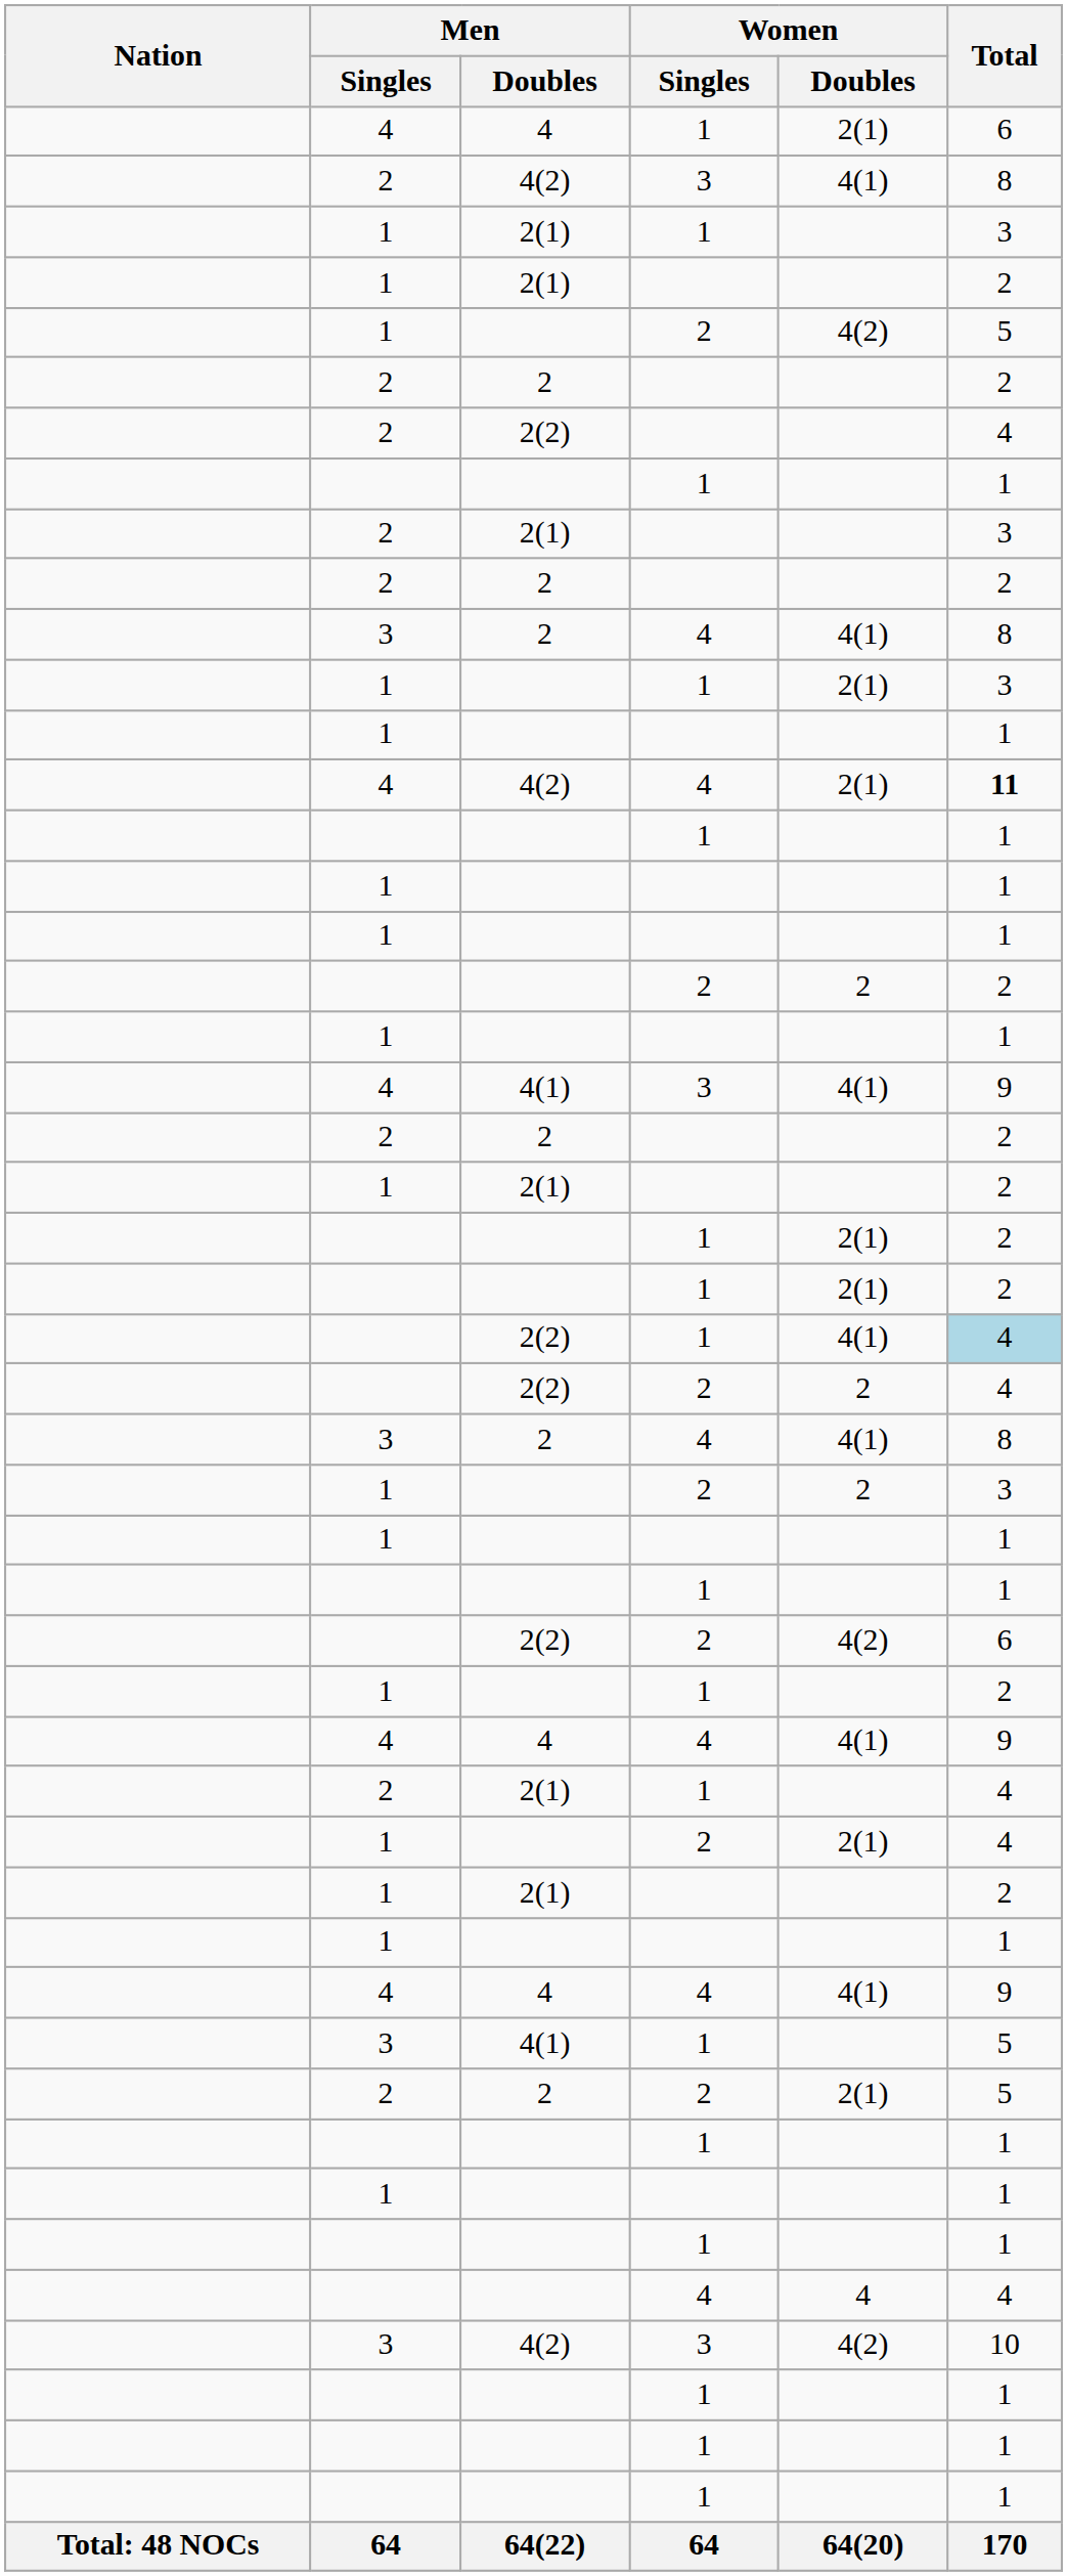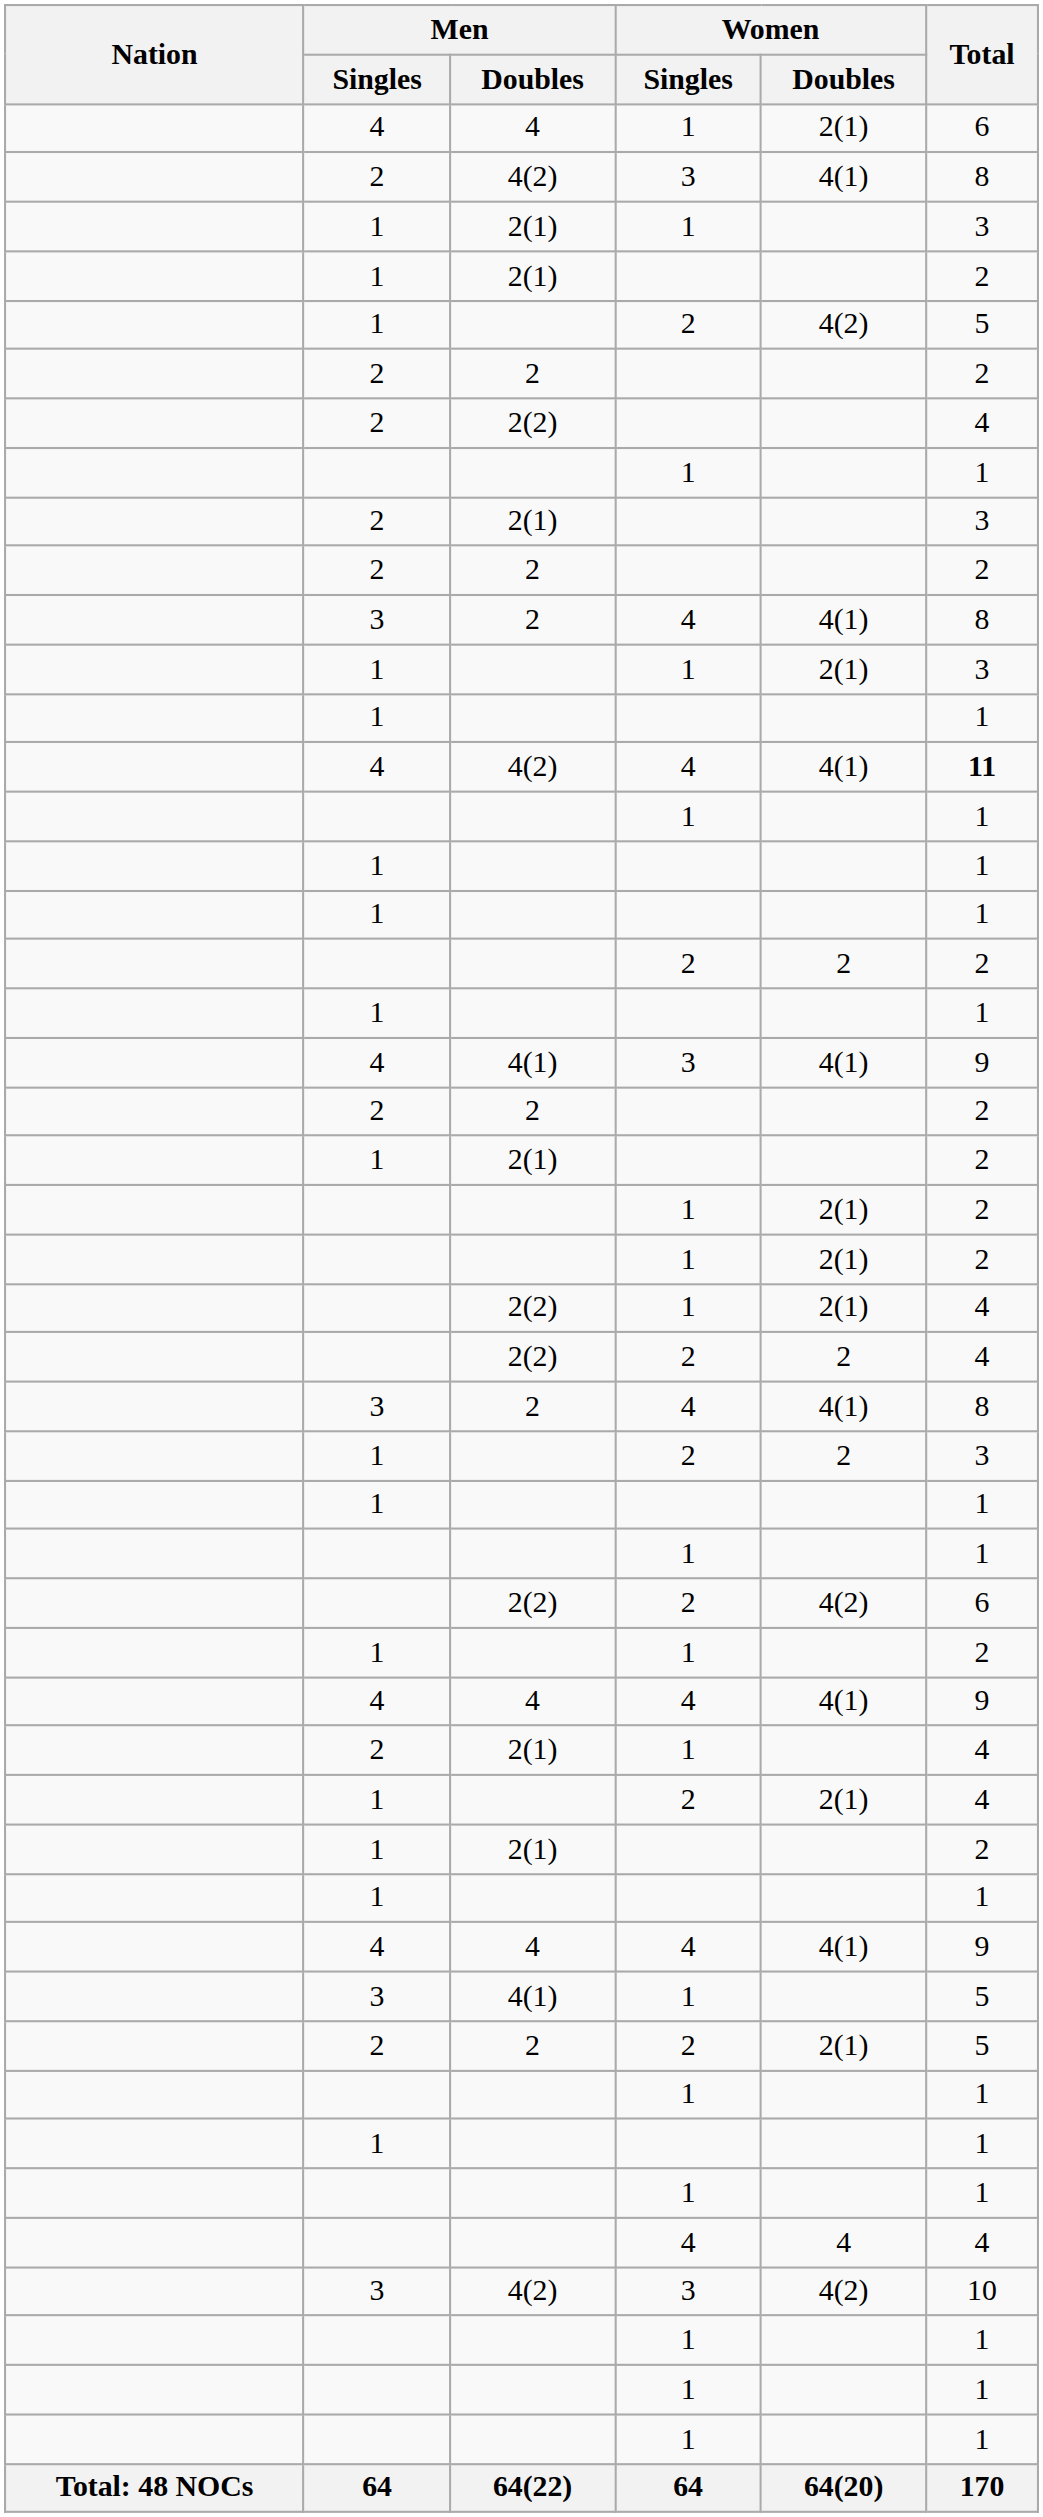 <table class="wikitable" width=500 style="text-align:center; font-size:90%">
 <tr>
 <th rowspan="2" align="left">Nation</th>
 <th colspan="2">Men</th>
 <th colspan="2">Women</th>
 <th rowspan="2">Total</th>
 </tr>
 <tr>
 <th>Singles</th>
 <th>Doubles</th>
 <th>Singles</th>
 <th>Doubles</th>
 </tr>
 <tr>
 <td align=left></td>
 <td>4</td>
 <td>4</td>
 <td>1</td>
 <td>2(1)</td>
 <td>6</td>
 </tr>
 <tr>
 <td align=left></td>
 <td>2</td>
 <td>4(2)</td>
 <td>3</td>
 <td>4(1)</td>
 <td>8</td>
 </tr>
 <tr>
 <td align=left></td>
 <td>1</td>
 <td>2(1)</td>
 <td>1</td>
 <td></td>
 <td>3</td>
 </tr>
 <tr>
 <td align=left></td>
 <td>1</td>
 <td>2(1)</td>
 <td></td>
 <td></td>
 <td>2</td>
 </tr>
 <tr>
 <td align=left></td>
 <td>1</td>
 <td></td>
 <td>2</td>
 <td>4(2)</td>
 <td>5</td>
 </tr>
 <tr>
 <td align=left></td>
 <td>2</td>
 <td>2</td>
 <td></td>
 <td></td>
 <td>2</td>
 </tr>
 <tr>
 <td align=left></td>
 <td>2</td>
 <td>2(2)</td>
 <td></td>
 <td></td>
 <td>4</td>
 </tr>
 <tr>
 <td align=left></td>
 <td></td>
 <td></td>
 <td>1</td>
 <td></td>
 <td>1</td>
 </tr>
 <tr>
 <td align=left></td>
 <td>2</td>
 <td>2(1)</td>
 <td></td>
 <td></td>
 <td>3</td>
 </tr>
 <tr>
 <td align=left></td>
 <td>2</td>
 <td>2</td>
 <td></td>
 <td></td>
 <td>2</td>
 </tr>
 <tr>
 <td align=left></td>
 <td>3</td>
 <td>2</td>
 <td>4</td>
 <td>4(1)</td>
 <td>8</td>
 </tr>
 <tr>
 <td align=left></td>
 <td>1</td>
 <td></td>
 <td>1</td>
 <td>2(1)</td>
 <td>3</td>
 </tr>
 <tr>
 <td align=left></td>
 <td>1</td>
 <td></td>
 <td></td>
 <td></td>
 <td>1</td>
 </tr>
 <tr>
 <td align=left></td>
 <td>4</td>
 <td>4(2)</td>
 <td>4</td>
-<td>2(1)</td>
+<td>4(1)</td>
 <td><strong>11</strong></td>
 </tr>
 <tr>
 <td align=left></td>
 <td></td>
 <td></td>
 <td>1</td>
 <td></td>
 <td>1</td>
 </tr>
 <tr>
 <td align=left></td>
 <td>1</td>
 <td></td>
 <td></td>
 <td></td>
 <td>1</td>
 </tr>
 <tr>
 <td align=left></td>
 <td>1</td>
 <td></td>
 <td></td>
 <td></td>
 <td>1</td>
 </tr>
 <tr>
 <td align=left></td>
 <td></td>
 <td></td>
 <td>2</td>
 <td>2</td>
 <td>2</td>
 </tr>
 <tr>
 <td align=left></td>
 <td>1</td>
 <td></td>
 <td></td>
 <td></td>
 <td>1</td>
 </tr>
 <tr>
 <td align=left></td>
 <td>4</td>
 <td>4(1)</td>
 <td>3</td>
 <td>4(1)</td>
 <td>9</td>
 </tr>
 <tr>
 <td align=left></td>
 <td>2</td>
 <td>2</td>
 <td></td>
 <td></td>
 <td>2</td>
 </tr>
 <tr>
 <td align=left></td>
 <td>1</td>
 <td>2(1)</td>
 <td></td>
 <td></td>
 <td>2</td>
 </tr>
 <tr>
 <td align=left></td>
 <td></td>
 <td></td>
 <td>1</td>
 <td>2(1)</td>
 <td>2</td>
 </tr>
 <tr>
 <td align=left></td>
 <td></td>
 <td></td>
 <td>1</td>
 <td>2(1)</td>
 <td>2</td>
 </tr>
 <tr>
 <td align=left></td>
 <td></td>
 <td>2(2)</td>
 <td>1</td>
-<td>4(1)</td>
-<td style="background: lightblue;">4</td>
+<td>2(1)</td>
+<td>4</td>
 </tr>
 <tr>
 <td align=left></td>
 <td></td>
 <td>2(2)</td>
 <td>2</td>
 <td>2</td>
 <td>4</td>
 </tr>
 <tr>
 <td align=left></td>
 <td>3</td>
 <td>2</td>
 <td>4</td>
 <td>4(1)</td>
 <td>8</td>
 </tr>
 <tr>
 <td align=left></td>
 <td>1</td>
 <td></td>
 <td>2</td>
 <td>2</td>
 <td>3</td>
 </tr>
 <tr>
 <td align=left></td>
 <td>1</td>
 <td></td>
 <td></td>
 <td></td>
 <td>1</td>
 </tr>
 <tr>
 <td align=left></td>
 <td></td>
 <td></td>
 <td>1</td>
 <td></td>
 <td>1</td>
 </tr>
 <tr>
 <td align=left></td>
 <td></td>
 <td>2(2)</td>
 <td>2</td>
 <td>4(2)</td>
 <td>6</td>
 </tr>
 <tr>
 <td align=left></td>
 <td>1</td>
 <td></td>
 <td>1</td>
 <td></td>
 <td>2</td>
 </tr>
 <tr>
 <td align=left></td>
 <td>4</td>
 <td>4</td>
 <td>4</td>
 <td>4(1)</td>
 <td>9</td>
 </tr>
 <tr>
 <td align=left></td>
 <td>2</td>
 <td>2(1)</td>
 <td>1</td>
 <td></td>
 <td>4</td>
 </tr>
 <tr>
 <td align=left></td>
 <td>1</td>
 <td></td>
 <td>2</td>
 <td>2(1)</td>
 <td>4</td>
 </tr>
 <tr>
 <td align=left></td>
 <td>1</td>
 <td>2(1)</td>
 <td></td>
 <td></td>
 <td>2</td>
 </tr>
 <tr>
 <td align=left></td>
 <td>1</td>
 <td></td>
 <td></td>
 <td></td>
 <td>1</td>
 </tr>
 <tr>
 <td align=left></td>
 <td>4</td>
 <td>4</td>
 <td>4</td>
 <td>4(1)</td>
 <td>9</td>
 </tr>
 <tr>
 <td align=left></td>
 <td>3</td>
 <td>4(1)</td>
 <td>1</td>
 <td></td>
 <td>5</td>
 </tr>
 <tr>
 <td align=left></td>
 <td>2</td>
 <td>2</td>
 <td>2</td>
 <td>2(1)</td>
 <td>5</td>
 </tr>
 <tr>
 <td align=left></td>
 <td></td>
 <td></td>
 <td>1</td>
 <td></td>
 <td>1</td>
 </tr>
 <tr>
 <td align=left></td>
 <td>1</td>
 <td></td>
 <td></td>
 <td></td>
 <td>1</td>
 </tr>
 <tr>
 <td align=left></td>
 <td></td>
 <td></td>
 <td>1</td>
 <td></td>
 <td>1</td>
 </tr>
 <tr>
 <td align=left></td>
 <td></td>
 <td></td>
 <td>4</td>
 <td>4</td>
 <td>4</td>
 </tr>
 <tr>
 <td align=left></td>
 <td>3</td>
 <td>4(2)</td>
 <td>3</td>
 <td>4(2)</td>
 <td>10</td>
 </tr>
 <tr>
 <td align=left></td>
 <td></td>
 <td></td>
 <td>1</td>
 <td></td>
 <td>1</td>
 </tr>
 <tr>
 <td align=left></td>
 <td></td>
 <td></td>
 <td>1</td>
 <td></td>
 <td>1</td>
 </tr>
 <tr>
 <td align=left></td>
 <td></td>
 <td></td>
 <td>1</td>
 <td></td>
 <td>1</td>
 </tr>
 <tr>
 <th>Total: 48 NOCs</th>
 <th>64</th>
 <th>64(22)</th>
 <th>64</th>
 <th>64(20)</th>
 <th>170</th>
 </tr>
 </table>
